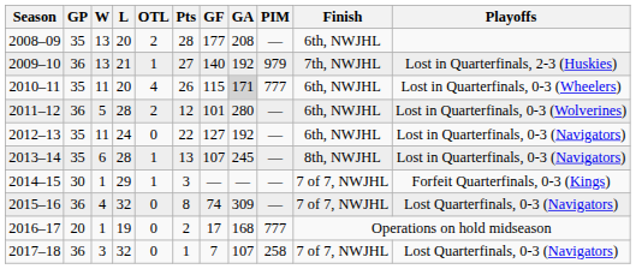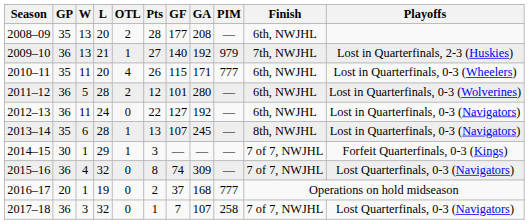 <table class="wikitable" style="text-align:center">
 <tr>
 <th>Season</th>
 <th>GP</th>
 <th>W</th>
 <th>L</th>
 <th>OTL</th>
 <th>Pts</th>
 <th>GF</th>
 <th>GA</th>
 <th>PIM</th>
 <th>Finish</th>
 <th>Playoffs</th>
 </tr>
 <tr>
 <td>2008–09</td>
 <td>35</td>
 <td>13</td>
 <td>20</td>
 <td>2</td>
 <td>28</td>
 <td>177</td>
 <td>208</td>
 <td>—</td>
 <td>6th, NWJHL</td>
 <td></td>
 </tr>
 <tr bgcolor="#eeeeee">
 <td>2009–10</td>
 <td>36</td>
 <td>13</td>
 <td>21</td>
 <td>1</td>
 <td>27</td>
 <td>140</td>
 <td>192</td>
 <td>979</td>
 <td>7th, NWJHL</td>
 <td>Lost in Quarterfinals, 2-3 (<a href='#'>Huskies</a>)</td>
 </tr>
 <tr>
 <td>2010–11</td>
 <td>35</td>
 <td>11</td>
 <td>20</td>
 <td>4</td>
 <td>26</td>
 <td>115</td>
-<td style="background: lightgrey;">171</td>
+<td>171</td>
 <td>777</td>
 <td>6th, NWJHL</td>
 <td>Lost in Quarterfinals, 0-3 (<a href='#'>Wheelers</a>)</td>
 </tr>
 <tr bgcolor="#eeeeee">
 <td>2011–12</td>
 <td>36</td>
 <td>5</td>
 <td>28</td>
 <td>2</td>
 <td>12</td>
 <td>101</td>
 <td>280</td>
 <td>—</td>
 <td>6th, NWJHL</td>
 <td>Lost in Quarterfinals, 0-3 (<a href='#'>Wolverines</a>)</td>
 </tr>
 <tr>
 <td>2012–13</td>
-<td>35</td>
+<td>36</td>
 <td>11</td>
 <td>24</td>
 <td>0</td>
 <td>22</td>
 <td>127</td>
 <td>192</td>
 <td>—</td>
 <td>6th, NWJHL</td>
 <td>Lost in Quarterfinals, 0-3 (<a href='#'>Navigators</a>)</td>
 </tr>
 <tr bgcolor="#eeeeee">
 <td>2013–14</td>
 <td>35</td>
 <td>6</td>
 <td>28</td>
 <td>1</td>
 <td>13</td>
 <td>107</td>
 <td>245</td>
 <td>—</td>
 <td>8th, NWJHL</td>
 <td>Lost in Quarterfinals, 0-3 (<a href='#'>Navigators</a>)</td>
 </tr>
 <tr>
 <td>2014–15</td>
 <td>30</td>
 <td>1</td>
 <td>29</td>
 <td>1</td>
 <td>3</td>
 <td>—</td>
 <td>—</td>
 <td>—</td>
 <td>7 of 7, NWJHL</td>
 <td>Forfeit Quarterfinals, 0-3 (<a href='#'>Kings</a>)</td>
 </tr>
 <tr bgcolor="#eeeeee">
 <td>2015–16</td>
 <td>36</td>
 <td>4</td>
 <td>32</td>
 <td>0</td>
 <td>8</td>
 <td>74</td>
 <td>309</td>
 <td>—</td>
 <td>7 of 7, NWJHL</td>
 <td>Lost Quarterfinals, 0-3 (<a href='#'>Navigators</a>)</td>
 </tr>
 <tr>
 <td>2016–17</td>
 <td>20</td>
 <td>1</td>
 <td>19</td>
 <td>0</td>
 <td>2</td>
-<td>17</td>
+<td>37</td>
 <td>168</td>
 <td>777</td>
 <td colspan=2>Operations on hold midseason</td>
 </tr>
 <tr -bgcolor="#eeeeee">
 <td>2017–18</td>
 <td>36</td>
 <td>3</td>
 <td>32</td>
 <td>0</td>
 <td>1</td>
 <td>7</td>
 <td>107</td>
 <td>258</td>
 <td>7 of 7, NWJHL</td>
 <td>Lost Quarterfinals, 0-3 (<a href='#'>Navigators</a>)</td>
 </tr>
 </table>
